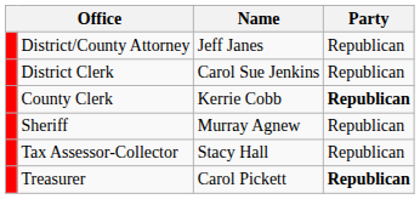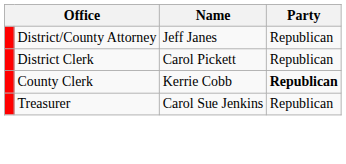 <table class="wikitable">
 <tr>
 <th colspan="2">Office</th>
 <th>Name</th>
 <th>Party</th>
 </tr>
 <tr>
 <td bgcolor="red"> </td>
 <td>District/County Attorney</td>
 <td>Jeff Janes</td>
 <td>Republican</td>
 </tr>
 <tr>
 <td bgcolor="red"> </td>
 <td>District Clerk</td>
-<td>Carol Sue Jenkins</td>
+<td>Carol Pickett</td>
 <td>Republican</td>
 </tr>
 <tr>
 <td bgcolor="red"> </td>
 <td>County Clerk</td>
 <td>Kerrie Cobb</td>
 <td><strong>Republican</strong></td>
 </tr>
 <tr>
 <td bgcolor="red"> </td>
-<td>Sheriff</td>
-<td>Murray Agnew</td>
+<td>Treasurer</td>
+<td>Carol Sue Jenkins</td>
 <td>Republican</td>
 </tr>
-<tr>
-<td bgcolor="red"> </td>
-<td>Tax Assessor-Collector</td>
-<td>Stacy Hall</td>
-<td>Republican</td>
-</tr>
-<tr>
-<td bgcolor="red"> </td>
-<td>Treasurer</td>
-<td>Carol Pickett</td>
-<td><strong>Republican</strong></td>
-</tr>
 </table>
